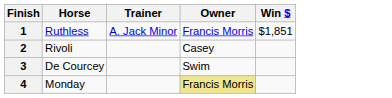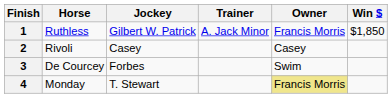 <table class="wikitable sortable">
 <tr>
 <th>Finish</th>
 <th>Horse</th>
+<th>Jockey</th>
 <th>Trainer</th>
 <th>Owner</th>
 <th>Win <a href='#'>$</a></th>
 </tr>
 <tr>
 <th>1</th>
 <td><a href='#'>Ruthless</a></td>
+<td><a href='#'>Gilbert W. Patrick</a></td>
 <td><a href='#'>A. Jack Minor</a></td>
 <td><a href='#'>Francis Morris</a></td>
-<td>$1,851</td>
+<td>$1,850</td>
 </tr>
 <tr>
 <th>2</th>
 <td>Rivoli</td>
+<td>Casey</td>
 <td></td>
 <td>Casey</td>
 <td></td>
 </tr>
 <tr>
 <th>3</th>
 <td>De Courcey</td>
+<td>Forbes</td>
 <td></td>
 <td>Swim</td>
 <td></td>
 </tr>
 <tr>
 <th>4</th>
 <td>Monday</td>
+<td>T. Stewart</td>
 <td></td>
 <td style="background: khaki;">Francis Morris</td>
 <td></td>
 </tr>
 </table>
